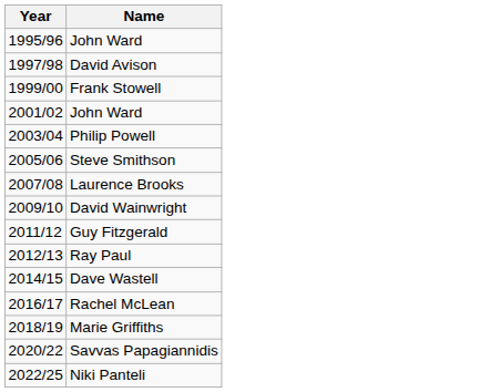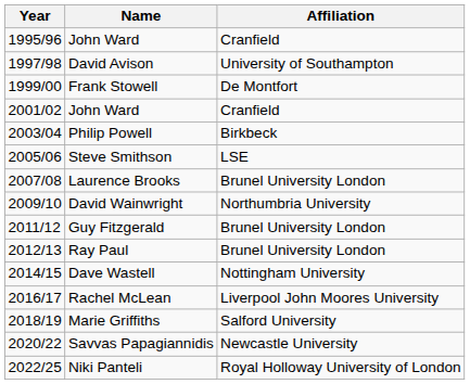 <table class="wikitable">
 <tr>
 <th>Year</th>
 <th>Name</th>
+<th>Affiliation</th>
 </tr>
 <tr>
 <td>1995/96</td>
 <td>John Ward</td>
+<td>Cranfield</td>
 </tr>
 <tr>
 <td>1997/98</td>
 <td>David Avison</td>
+<td>University of Southampton</td>
 </tr>
 <tr>
 <td>1999/00</td>
 <td>Frank Stowell</td>
+<td>De Montfort</td>
 </tr>
 <tr>
 <td>2001/02</td>
 <td>John Ward</td>
+<td>Cranfield</td>
 </tr>
 <tr>
 <td>2003/04</td>
 <td>Philip Powell</td>
+<td>Birkbeck</td>
 </tr>
 <tr>
 <td>2005/06</td>
 <td>Steve Smithson</td>
+<td>LSE</td>
 </tr>
 <tr>
 <td>2007/08</td>
 <td>Laurence Brooks</td>
+<td>Brunel University London</td>
 </tr>
 <tr>
 <td>2009/10</td>
 <td>David Wainwright</td>
+<td>Northumbria University</td>
 </tr>
 <tr>
 <td>2011/12</td>
 <td>Guy Fitzgerald</td>
+<td>Brunel University London</td>
 </tr>
 <tr>
 <td>2012/13</td>
 <td>Ray Paul</td>
+<td>Brunel University London</td>
 </tr>
 <tr>
 <td>2014/15</td>
 <td>Dave Wastell</td>
+<td>Nottingham University</td>
 </tr>
 <tr>
 <td>2016/17</td>
 <td>Rachel McLean</td>
+<td>Liverpool John Moores University</td>
 </tr>
 <tr>
 <td>2018/19</td>
 <td>Marie Griffiths</td>
+<td>Salford University</td>
 </tr>
 <tr>
 <td>2020/22</td>
 <td>Savvas Papagiannidis</td>
+<td>Newcastle University</td>
 </tr>
 <tr>
 <td>2022/25</td>
 <td>Niki Panteli</td>
+<td>Royal Holloway University of London</td>
 </tr>
 </table>
